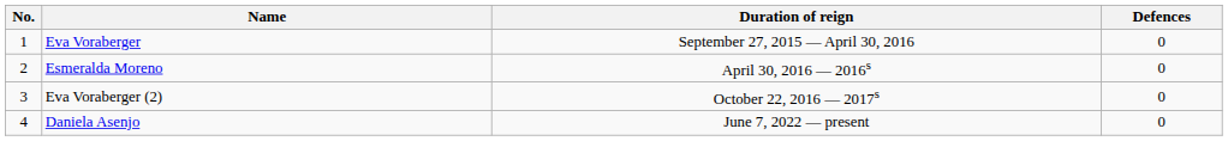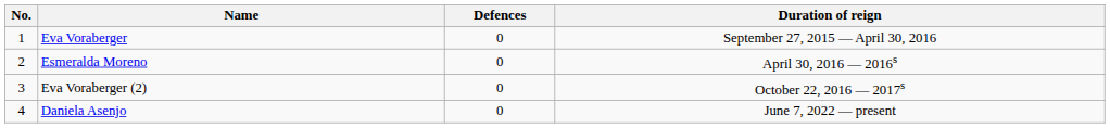 <table class="wikitable" width=80%>
 <tr>
 <th width=3%>No.</th>
 <th width=37%>Name</th>
+<th width=10%>Defences</th>
 <th width=50%>Duration of reign</th>
-<th width=10%>Defences</th>
 </tr>
 <tr align=center>
 <td>1</td>
 <td align=left> <a href='#'>Eva Voraberger</a></td>
+<td>0</td>
 <td>September 27, 2015 — April 30, 2016</td>
-<td>0</td>
 </tr>
 <tr align=center>
 <td>2</td>
 <td align=left> <a href='#'>Esmeralda Moreno</a></td>
+<td>0</td>
 <td>April 30, 2016 — 2016<sup>s</sup></td>
-<td>0</td>
 </tr>
 <tr align=center>
 <td>3</td>
 <td align=left> Eva Voraberger (2)</td>
+<td>0</td>
 <td>October 22, 2016 — 2017<sup>s</sup></td>
-<td>0</td>
 </tr>
 <tr align=center>
 <td>4</td>
 <td align=left> <a href='#'>Daniela Asenjo</a></td>
+<td>0</td>
 <td>June 7, 2022 — present</td>
-<td>0</td>
 </tr>
 </table>
